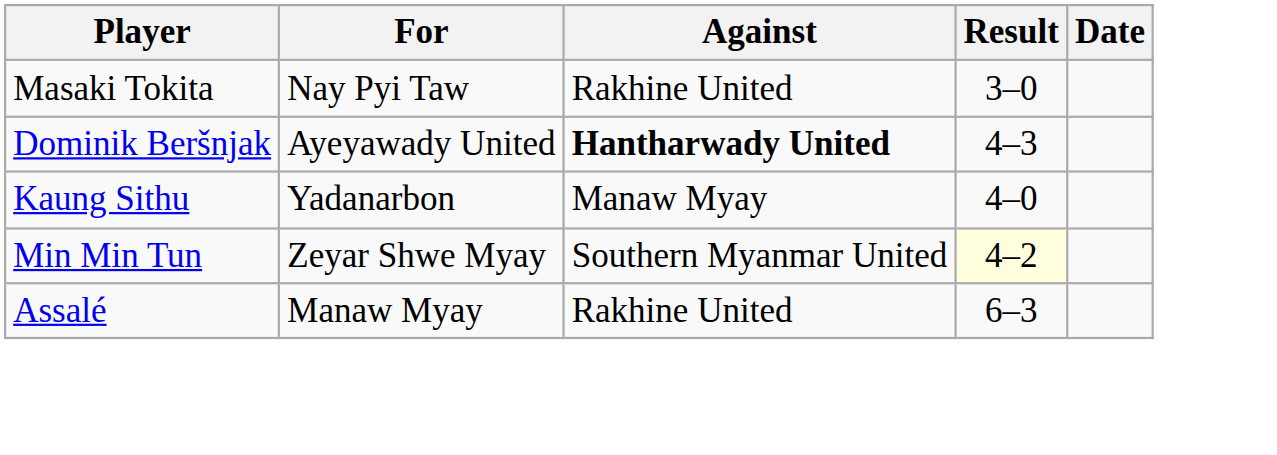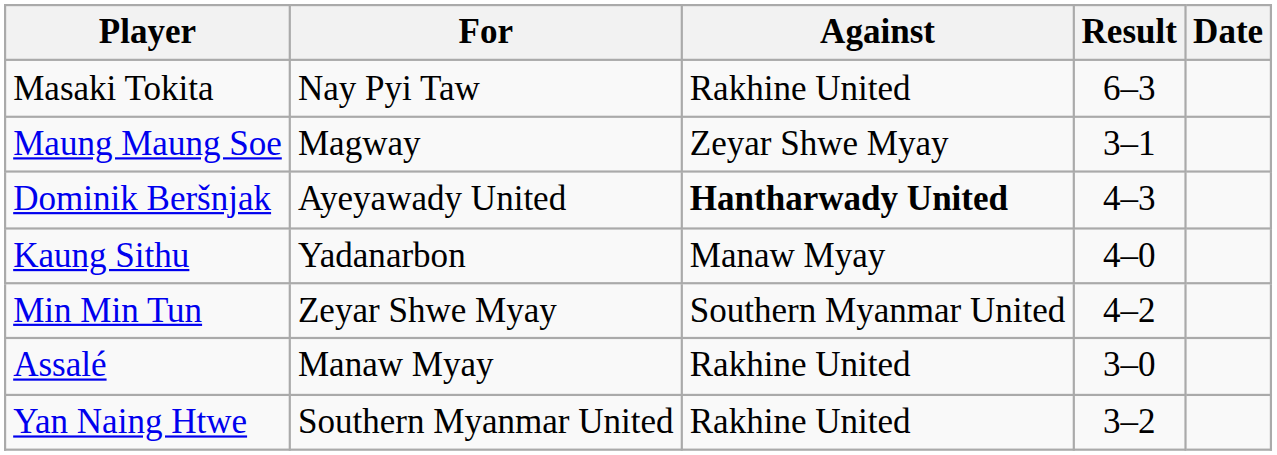 <table class="wikitable sorttable">
 <tr>
 <th>Player</th>
 <th>For</th>
 <th>Against</th>
 <th style="text-align:center">Result</th>
 <th>Date</th>
 </tr>
 <tr>
 <td> Masaki Tokita</td>
 <td>Nay Pyi Taw</td>
 <td>Rakhine United</td>
-<td style="text-align:center;">3–0</td>
+<td style="text-align:center;">6–3</td>
+<td></td>
+</tr>
+<tr>
+<td> <a href='#'>Maung Maung Soe</a></td>
+<td>Magway</td>
+<td>Zeyar Shwe Myay</td>
+<td style="text-align:center;">3–1</td>
 <td></td>
 </tr>
 <tr>
 <td> <a href='#'>Dominik Beršnjak</a></td>
 <td>Ayeyawady United</td>
 <td><strong>Hantharwady United</strong></td>
 <td style="text-align:center;">4–3</td>
 <td></td>
 </tr>
 <tr>
 <td> <a href='#'>Kaung Sithu</a></td>
 <td>Yadanarbon</td>
 <td>Manaw Myay</td>
 <td style="text-align:center;">4–0</td>
 <td></td>
 </tr>
 <tr>
 <td> <a href='#'>Min Min Tun</a></td>
 <td>Zeyar Shwe Myay</td>
 <td>Southern Myanmar United</td>
-<td style="background: lightyellow; text-align:center;">4–2</td>
+<td style="text-align:center;">4–2</td>
 <td></td>
 </tr>
 <tr>
 <td> <a href='#'>Assalé</a></td>
 <td>Manaw Myay</td>
 <td>Rakhine United</td>
-<td style="text-align:center;">6–3</td>
+<td style="text-align:center;">3–0</td>
+<td></td>
+</tr>
+<tr>
+<td> <a href='#'>Yan Naing Htwe</a></td>
+<td>Southern Myanmar United</td>
+<td>Rakhine United</td>
+<td style="text-align:center;">3–2</td>
 <td></td>
 </tr>
 </table>
